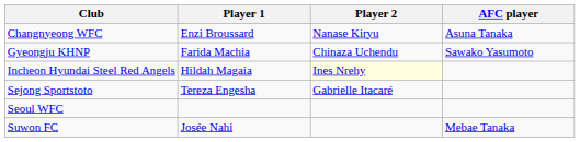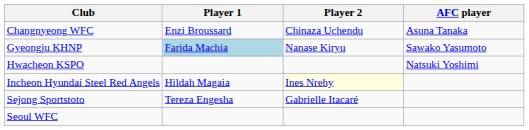 <table class="wikitable">
 <tr>
 <th>Club</th>
 <th style="width:170px;">Player 1</th>
 <th style="width:170px;">Player 2</th>
 <th style="width:170px;"><a href='#'>AFC</a> player</th>
 </tr>
 <tr>
 <td><a href='#'>Changnyeong WFC</a></td>
 <td> <a href='#'>Enzi Broussard</a></td>
-<td> <a href='#'>Nanase Kiryu</a></td>
+<td> <a href='#'>Chinaza Uchendu</a></td>
 <td> <a href='#'>Asuna Tanaka</a></td>
 </tr>
 <tr>
 <td><a href='#'>Gyeongju KHNP</a></td>
-<td> <a href='#'>Farida Machia</a></td>
-<td> <a href='#'>Chinaza Uchendu</a></td>
+<td style="background: lightblue;"> <a href='#'>Farida Machia</a></td>
+<td> <a href='#'>Nanase Kiryu</a></td>
 <td> <a href='#'>Sawako Yasumoto</a></td>
+</tr>
+<tr>
+<td><a href='#'>Hwacheon KSPO</a></td>
+<td></td>
+<td></td>
+<td> <a href='#'>Natsuki Yoshimi</a></td>
 </tr>
 <tr>
 <td><a href='#'>Incheon Hyundai Steel Red Angels</a></td>
 <td> <a href='#'>Hildah Magaia</a></td>
 <td style="background: lightyellow;"> <a href='#'>Ines Nrehy</a></td>
 <td></td>
 </tr>
 <tr>
 <td><a href='#'>Sejong Sportstoto</a></td>
 <td> <a href='#'>Tereza Engesha</a></td>
 <td> <a href='#'>Gabrielle Itacaré</a></td>
 <td></td>
 </tr>
 <tr>
 <td><a href='#'>Seoul WFC</a></td>
 <td></td>
 <td></td>
 <td></td>
 </tr>
-<tr>
-<td><a href='#'>Suwon FC</a></td>
-<td> <a href='#'>Josée Nahi</a></td>
-<td></td>
-<td> <a href='#'>Mebae Tanaka</a></td>
-</tr>
 </table>
